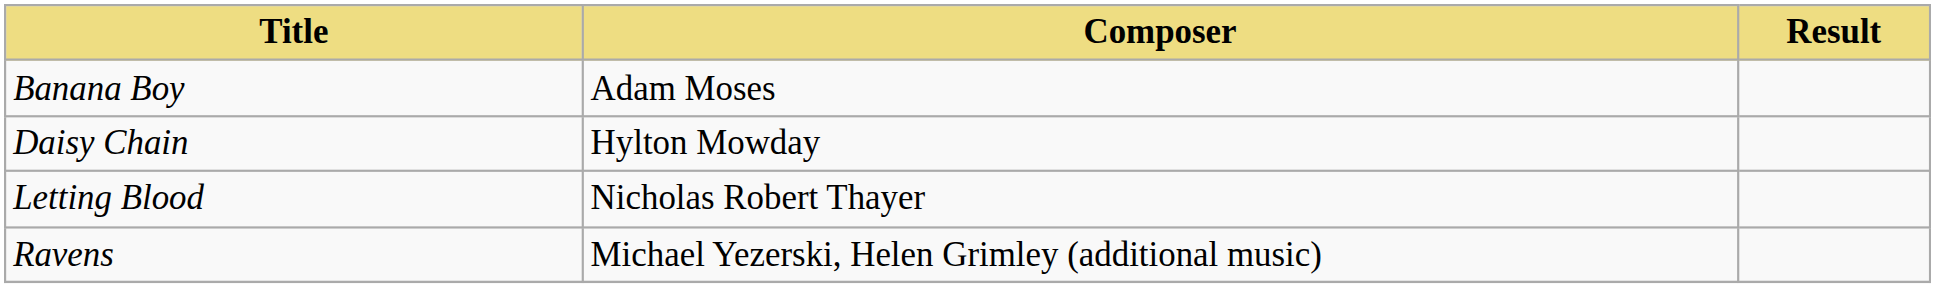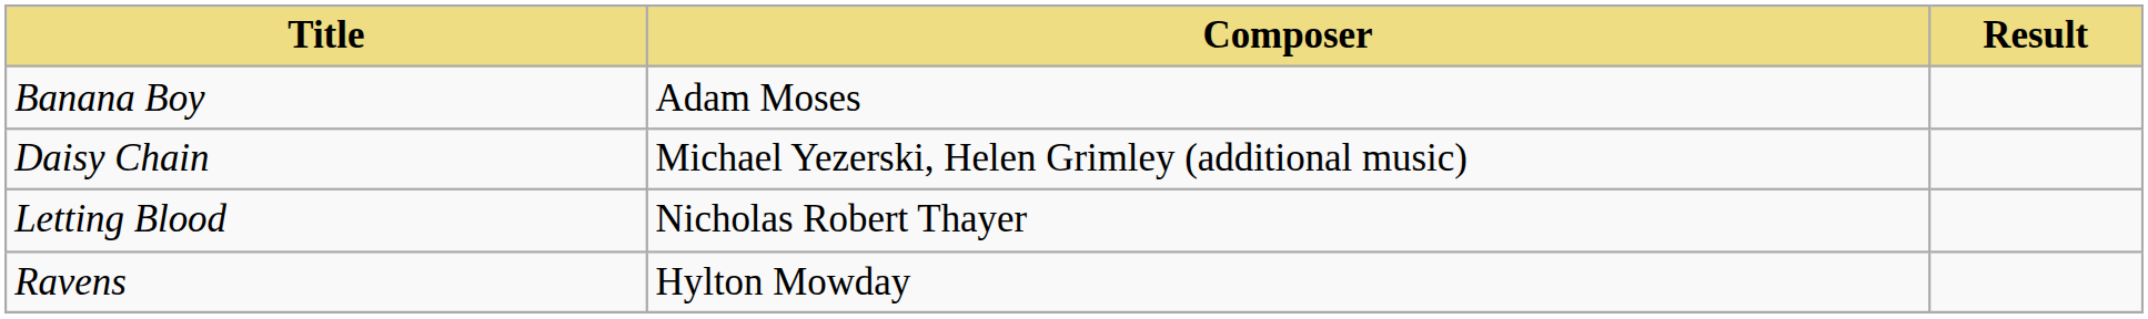 <table class="wikitable" width=100%>
 <tr>
 <th style="width:30%;background:#EEDD82;">Title</th>
 <th style="width:60%;background:#EEDD82;">Composer</th>
 <th style="width:10%;background:#EEDD82;">Result<br></th>
 </tr>
 <tr>
 <td><em>Banana Boy</em></td>
 <td>Adam Moses</td>
 <td></td>
 </tr>
 <tr>
 <td><em>Daisy Chain</em></td>
-<td>Hylton Mowday</td>
+<td>Michael Yezerski, Helen Grimley (additional music)</td>
 <td></td>
 </tr>
 <tr>
 <td><em>Letting Blood</em></td>
 <td>Nicholas Robert Thayer</td>
 <td></td>
 </tr>
 <tr>
 <td><em>Ravens</em></td>
-<td>Michael Yezerski, Helen Grimley (additional music)</td>
+<td>Hylton Mowday</td>
 <td></td>
 </tr>
 <tr>
 </tr>
 </table>
